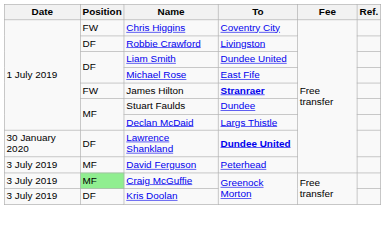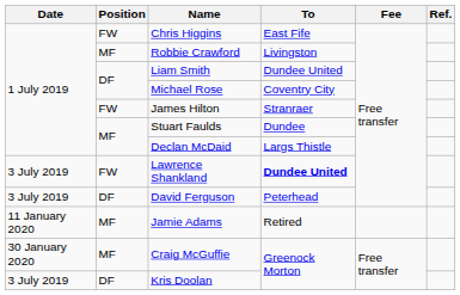 <table class="wikitable">
 <tr>
 <th>Date</th>
 <th>Position</th>
 <th>Name</th>
 <th>To</th>
 <th>Fee</th>
 <th>Ref.</th>
 </tr>
 <tr>
 <td rowspan="7">1 July 2019</td>
 <td>FW</td>
 <td><a href='#'>Chris Higgins</a></td>
-<td> <a href='#'>Coventry City</a></td>
+<td><a href='#'>East Fife</a></td>
 <td rowspan="9">Free transfer</td>
 <td></td>
 </tr>
 <tr>
-<td>DF</td>
+<td>MF</td>
 <td><a href='#'>Robbie Crawford</a></td>
 <td><a href='#'>Livingston</a></td>
 <td></td>
 </tr>
 <tr>
 <td rowspan="2">DF</td>
 <td><a href='#'>Liam Smith</a></td>
 <td><a href='#'>Dundee United</a></td>
 <td></td>
 </tr>
 <tr>
 <td><a href='#'>Michael Rose</a></td>
-<td><a href='#'>East Fife</a></td>
+<td> <a href='#'>Coventry City</a></td>
 <td></td>
 </tr>
 <tr>
 <td>FW</td>
 <td James Hilton (footballer)>James Hilton</td>
-<td><strong><a href='#'>Stranraer</a></strong></td>
+<td><a href='#'>Stranraer</a></td>
 <td></td>
 </tr>
 <tr>
 <td rowspan="2">MF</td>
 <td>Stuart Faulds</td>
 <td><a href='#'>Dundee</a></td>
 <td></td>
 </tr>
 <tr>
 <td><a href='#'>Declan McDaid</a></td>
 <td><a href='#'>Largs Thistle</a></td>
 <td></td>
 </tr>
 <tr>
-<td>30 January 2020</td>
-<td>DF</td>
+<td>3 July 2019</td>
+<td>FW</td>
 <td><a href='#'>Lawrence Shankland</a></td>
 <td><strong><a href='#'>Dundee United</a></strong></td>
 <td></td>
 </tr>
 <tr>
 <td>3 July 2019</td>
-<td>MF</td>
+<td>DF</td>
 <td><a href='#'>David Ferguson</a></td>
 <td><a href='#'>Peterhead</a></td>
 <td></td>
 </tr>
 <tr>
-<td>3 July 2019</td>
-<td style="background: lightgreen;">MF</td>
+<td>11 January 2020</td>
+<td>MF</td>
+<td><a href='#'>Jamie Adams</a></td>
+<td>Retired</td>
+<td></td>
+<td></td>
+</tr>
+<tr>
+<td>30 January 2020</td>
+<td>MF</td>
 <td><a href='#'>Craig McGuffie</a></td>
 <td rowspan="2"><a href='#'>Greenock Morton</a></td>
 <td rowspan="2">Free transfer</td>
 <td></td>
 </tr>
 <tr>
 <td>3 July 2019</td>
 <td>DF</td>
 <td><a href='#'>Kris Doolan</a></td>
 <td></td>
 </tr>
 </table>
